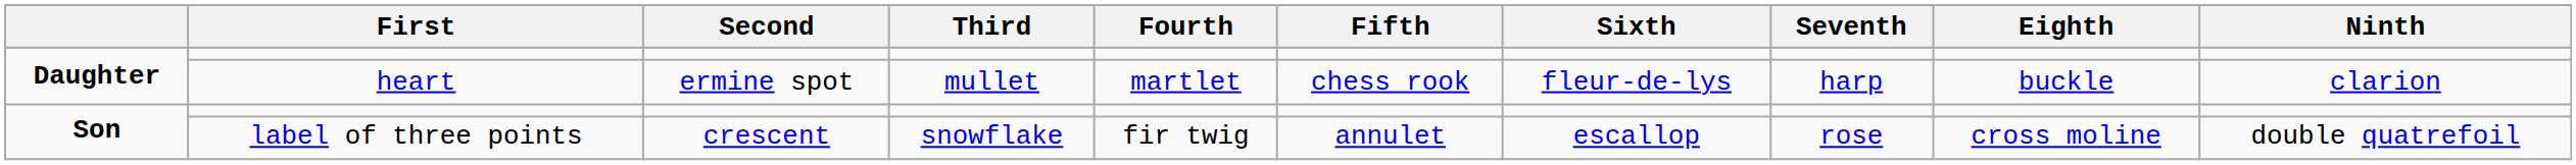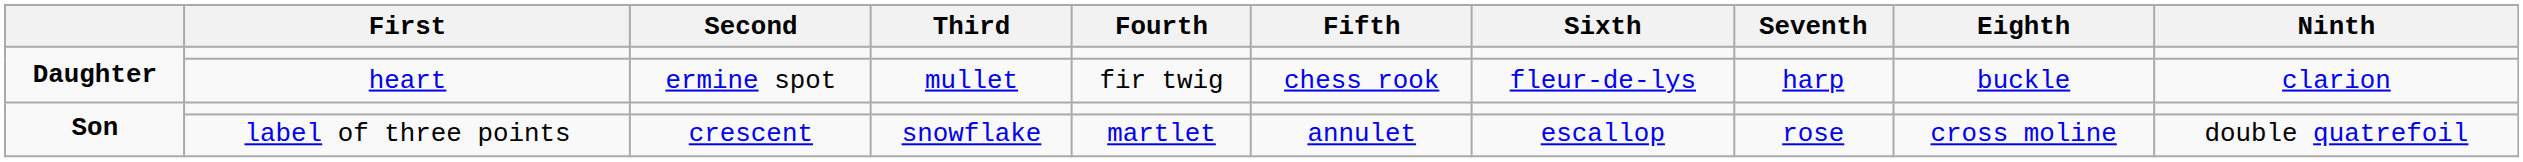 <table class="wikitable" style="width:100%;text-align:center;">
 <tr>
 <th></th>
 <th>First</th>
 <th>Second</th>
 <th>Third</th>
 <th>Fourth</th>
 <th>Fifth</th>
 <th>Sixth</th>
 <th>Seventh</th>
 <th>Eighth</th>
 <th>Ninth</th>
 </tr>
 <tr>
 <td rowspan="2" style="text-align:center;"><strong>Daughter</strong></td>
 <td></td>
 <td></td>
 <td></td>
 <td></td>
 <td></td>
 <td></td>
 <td></td>
 <td></td>
 <td></td>
 </tr>
 <tr>
 <td><a href='#'>heart</a></td>
 <td><a href='#'>ermine</a> spot</td>
 <td><a href='#'>mullet</a></td>
-<td><a href='#'>martlet</a></td>
+<td>fir twig</td>
 <td><a href='#'>chess rook</a></td>
 <td><a href='#'>fleur-de-lys</a></td>
 <td><a href='#'>harp</a></td>
 <td><a href='#'>buckle</a></td>
 <td><a href='#'>clarion</a></td>
 </tr>
 <tr>
 <td rowspan="2" style="text-align:center;"><strong>Son</strong></td>
 <td></td>
 <td></td>
 <td></td>
 <td></td>
 <td></td>
 <td></td>
 <td></td>
 <td></td>
 <td></td>
 </tr>
 <tr>
 <td><a href='#'>label</a> of three points</td>
 <td><a href='#'>crescent</a></td>
 <td><a href='#'>snowflake</a></td>
-<td>fir twig</td>
+<td><a href='#'>martlet</a></td>
 <td><a href='#'>annulet</a></td>
 <td><a href='#'>escallop</a></td>
 <td><a href='#'>rose</a></td>
 <td><a href='#'>cross moline</a></td>
 <td>double <a href='#'>quatrefoil</a></td>
 </tr>
 </table>
